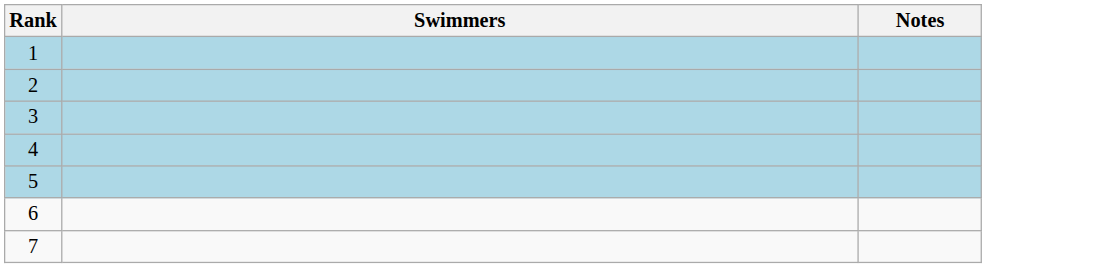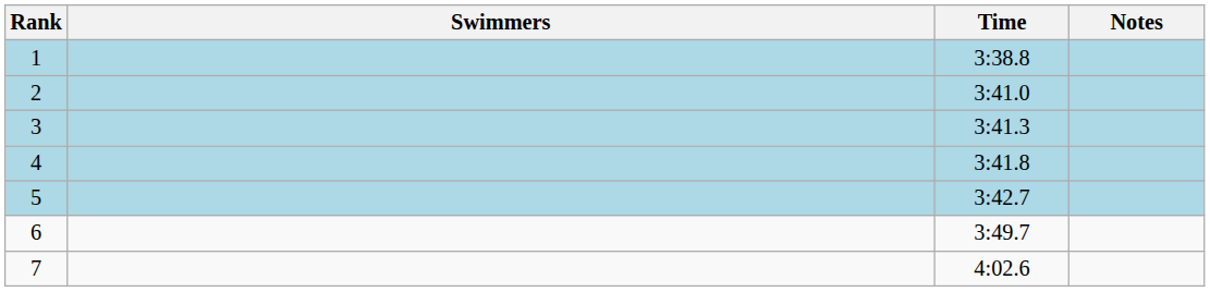 <table class=wikitable style="text-align:center">
 <tr>
 <th>Rank</th>
 <th width=620>Swimmers</th>
+<th width=90>Time</th>
 <th width=90>Notes</th>
 </tr>
 <tr bgcolor=lightblue>
 <td>1</td>
 <td align=left></td>
+<td>3:38.8</td>
 <td></td>
 </tr>
 <tr bgcolor=lightblue>
 <td>2</td>
 <td align=left></td>
+<td>3:41.0</td>
 <td></td>
 </tr>
 <tr bgcolor=lightblue>
 <td>3</td>
 <td align=left></td>
+<td>3:41.3</td>
 <td></td>
 </tr>
 <tr bgcolor=lightblue>
 <td>4</td>
 <td align=left></td>
+<td>3:41.8</td>
 <td></td>
 </tr>
 <tr bgcolor=lightblue>
 <td>5</td>
 <td align=left></td>
+<td>3:42.7</td>
 <td></td>
 </tr>
 <tr>
 <td>6</td>
 <td align=left></td>
+<td>3:49.7</td>
 <td></td>
 </tr>
 <tr>
 <td>7</td>
 <td align=left></td>
+<td>4:02.6</td>
 <td></td>
 </tr>
 </table>
